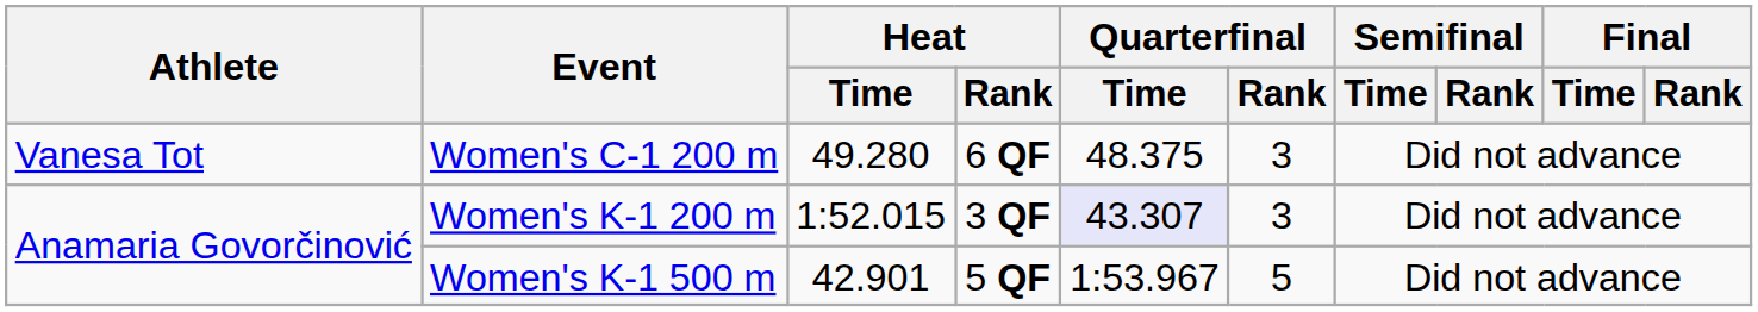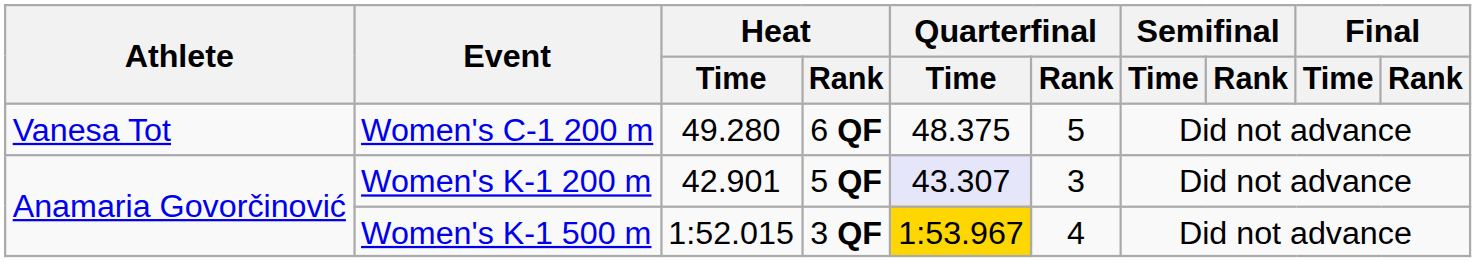 <table class=wikitable style="font-size:90%">
 <tr>
 <th rowspan="2">Athlete</th>
 <th rowspan="2">Event</th>
 <th colspan=2>Heat</th>
 <th colspan=2>Quarterfinal</th>
 <th colspan=2>Semifinal</th>
 <th colspan=2>Final</th>
 </tr>
 <tr style="font-size:95%">
 <th>Time</th>
 <th>Rank</th>
 <th>Time</th>
 <th>Rank</th>
 <th>Time</th>
 <th>Rank</th>
 <th>Time</th>
 <th>Rank</th>
 </tr>
 <tr align=center>
 <td align=left><a href='#'>Vanesa Tot</a></td>
 <td align=left><a href='#'>Women's C-1 200 m</a></td>
 <td>49.280</td>
 <td>6 <strong>QF</strong></td>
 <td>48.375</td>
-<td>3</td>
+<td>5</td>
 <td colspan=4>Did not advance</td>
 </tr>
 <tr align=center>
 <td align=left rowspan=2><a href='#'>Anamaria Govorčinović</a></td>
 <td align=left><a href='#'>Women's K-1 200 m</a></td>
-<td>1:52.015</td>
-<td>3 <strong>QF</strong></td>
+<td>42.901</td>
+<td>5 <strong>QF</strong></td>
 <td style="background: lavender;">43.307</td>
 <td>3</td>
 <td colspan=4>Did not advance</td>
 </tr>
 <tr align=center>
 <td align=left><a href='#'>Women's K-1 500 m</a></td>
-<td>42.901</td>
-<td>5 <strong>QF</strong></td>
-<td>1:53.967</td>
-<td>5</td>
+<td>1:52.015</td>
+<td>3 <strong>QF</strong></td>
+<td style="background: gold;">1:53.967</td>
+<td>4</td>
 <td colspan=4>Did not advance</td>
 </tr>
 </table>
